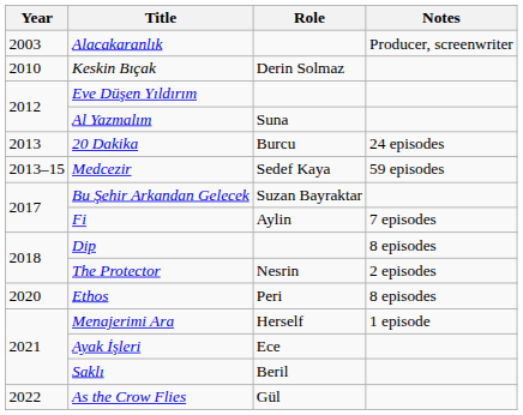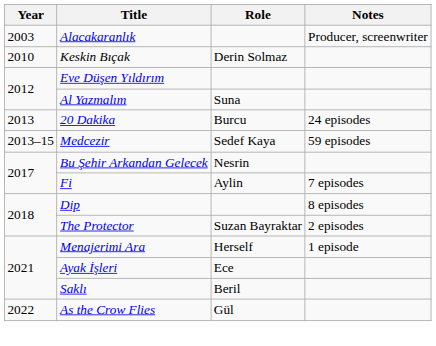 <table class="wikitable sortable">
 <tr>
 <th>Year</th>
 <th>Title</th>
 <th>Role</th>
 <th class="unsortable">Notes</th>
 </tr>
 <tr>
 <td>2003</td>
 <td><em><a href='#'>Alacakaranlık</a></em></td>
 <td></td>
 <td>Producer, screenwriter</td>
 </tr>
 <tr>
 <td>2010</td>
 <td><em>Keskin Bıçak</em></td>
 <td>Derin Solmaz</td>
 <td></td>
 </tr>
 <tr>
 <td rowspan="2">2012</td>
 <td><em><a href='#'>Eve Düşen Yıldırım</a></em></td>
 <td></td>
 <td></td>
 </tr>
 <tr>
 <td><em><a href='#'>Al Yazmalım</a></em></td>
 <td>Suna</td>
 <td></td>
 </tr>
 <tr>
 <td>2013</td>
 <td><em><a href='#'>20 Dakika</a></em></td>
 <td>Burcu</td>
 <td>24 episodes</td>
 </tr>
 <tr>
 <td>2013–15</td>
 <td><em><a href='#'>Medcezir</a></em></td>
 <td>Sedef Kaya</td>
 <td>59 episodes</td>
 </tr>
 <tr>
 <td rowspan="2">2017</td>
 <td><em><a href='#'>Bu Şehir Arkandan Gelecek</a></em></td>
-<td>Suzan Bayraktar</td>
+<td>Nesrin</td>
 <td></td>
 </tr>
 <tr>
 <td><em><a href='#'>Fi</a></em></td>
 <td>Aylin</td>
 <td>7 episodes</td>
 </tr>
 <tr>
 <td rowspan=2>2018</td>
 <td><em><a href='#'>Dip</a></em></td>
 <td></td>
 <td>8 episodes</td>
 </tr>
 <tr>
 <td><em><a href='#'>The Protector</a></em></td>
-<td>Nesrin</td>
+<td>Suzan Bayraktar</td>
 <td>2 episodes</td>
-</tr>
-<tr>
-<td>2020</td>
-<td><em><a href='#'>Ethos</a></em></td>
-<td>Peri</td>
-<td>8 episodes</td>
 </tr>
 <tr>
 <td rowspan="3">2021</td>
 <td><em><a href='#'>Menajerimi Ara</a></em></td>
 <td>Herself</td>
 <td>1 episode</td>
 </tr>
 <tr>
 <td><em><a href='#'>Ayak İşleri</a></em></td>
 <td>Ece</td>
 <td></td>
 </tr>
 <tr>
 <td><em><a href='#'>Saklı</a></em></td>
 <td>Beril</td>
 <td></td>
 </tr>
 <tr>
 <td>2022</td>
 <td><em><a href='#'>As the Crow Flies</a></em></td>
 <td>Gül</td>
 <td></td>
 </tr>
 </table>
